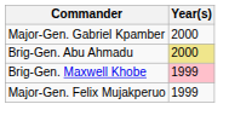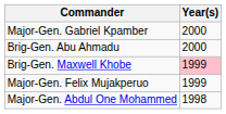 <table class="wikitable" border="1">
 <tr>
 <th>Commander</th>
 <th>Year(s)</th>
 </tr>
 <tr>
 <td>Major-Gen. Gabriel Kpamber</td>
 <td>2000</td>
 </tr>
 <tr>
 <td>Brig-Gen. Abu Ahmadu</td>
-<td style="background: khaki;">2000</td>
+<td>2000</td>
 </tr>
 <tr>
 <td>Brig-Gen. <a href='#'>Maxwell Khobe</a></td>
 <td style="background: pink;">1999</td>
 </tr>
 <tr>
 <td>Major-Gen. Felix Mujakperuo</td>
 <td>1999</td>
 </tr>
+<tr>
+<td>Major-Gen. <a href='#'>Abdul One Mohammed</a></td>
+<td>1998</td>
+</tr>
 </table>
